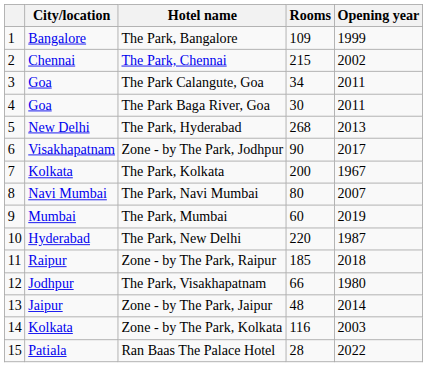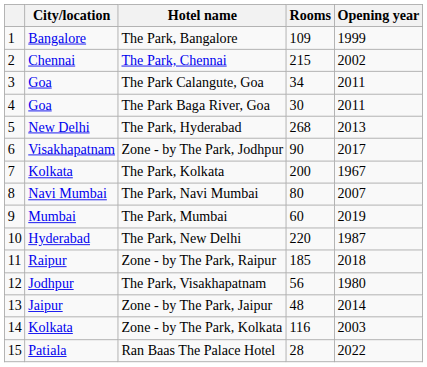 <table class="wikitable sortable">
 <tr>
 <th></th>
 <th>City/location</th>
 <th>Hotel name</th>
 <th>Rooms</th>
 <th>Opening year</th>
 </tr>
 <tr>
 <td>1</td>
 <td><a href='#'>Bangalore</a></td>
 <td>The Park, Bangalore</td>
 <td>109</td>
 <td>1999</td>
 </tr>
 <tr>
 <td>2</td>
 <td><a href='#'>Chennai</a></td>
 <td><a href='#'>The Park, Chennai</a></td>
 <td>215</td>
 <td>2002</td>
 </tr>
 <tr>
 <td>3</td>
 <td><a href='#'>Goa</a></td>
 <td>The Park Calangute, Goa</td>
 <td>34</td>
 <td>2011</td>
 </tr>
 <tr>
 <td>4</td>
 <td><a href='#'>Goa</a></td>
 <td>The Park Baga River, Goa</td>
 <td>30</td>
 <td>2011</td>
 </tr>
 <tr>
 <td>5</td>
 <td><a href='#'>New Delhi</a></td>
 <td>The Park, Hyderabad</td>
 <td>268</td>
 <td>2013</td>
 </tr>
 <tr>
 <td>6</td>
 <td><a href='#'>Visakhapatnam</a></td>
 <td>Zone - by The Park, Jodhpur</td>
 <td>90</td>
 <td>2017</td>
 </tr>
 <tr>
 <td>7</td>
 <td><a href='#'>Kolkata</a></td>
 <td>The Park, Kolkata</td>
 <td>200</td>
 <td>1967</td>
 </tr>
 <tr>
 <td>8</td>
 <td><a href='#'>Navi Mumbai</a></td>
 <td>The Park, Navi Mumbai</td>
 <td>80</td>
 <td>2007</td>
 </tr>
 <tr>
 <td>9</td>
 <td><a href='#'>Mumbai</a></td>
 <td>The Park, Mumbai</td>
 <td>60</td>
 <td>2019</td>
 </tr>
 <tr>
 <td>10</td>
 <td><a href='#'>Hyderabad</a></td>
 <td>The Park, New Delhi</td>
 <td>220</td>
 <td>1987</td>
 </tr>
 <tr>
 <td>11</td>
 <td><a href='#'>Raipur</a></td>
 <td>Zone - by The Park, Raipur</td>
 <td>185</td>
 <td>2018</td>
 </tr>
 <tr>
 <td>12</td>
 <td><a href='#'>Jodhpur</a></td>
 <td>The Park, Visakhapatnam</td>
-<td>66</td>
+<td>56</td>
 <td>1980</td>
 </tr>
 <tr>
 <td>13</td>
 <td><a href='#'>Jaipur</a></td>
 <td>Zone - by The Park, Jaipur</td>
 <td>48</td>
 <td>2014</td>
 </tr>
 <tr>
 <td>14</td>
 <td><a href='#'>Kolkata</a></td>
 <td>Zone - by The Park, Kolkata</td>
 <td>116</td>
 <td>2003</td>
 </tr>
 <tr>
 <td>15</td>
 <td><a href='#'>Patiala</a></td>
 <td>Ran Baas The Palace Hotel</td>
 <td>28</td>
 <td>2022</td>
 </tr>
 </table>
